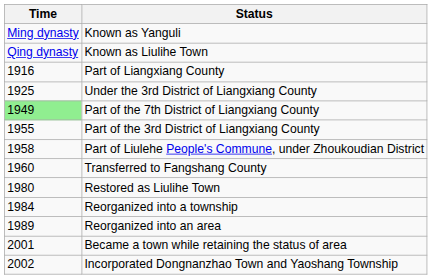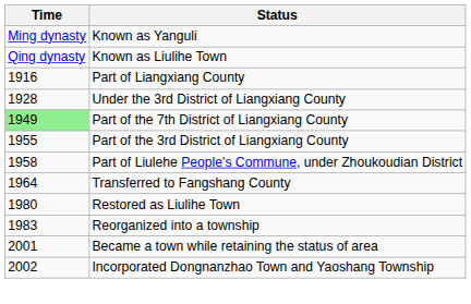 <table class="wikitable">
 <tr>
 <th>Time</th>
 <th>Status</th>
 </tr>
 <tr>
 <td><a href='#'>Ming dynasty</a></td>
 <td>Known as Yanguli</td>
 </tr>
 <tr>
 <td><a href='#'>Qing dynasty</a></td>
 <td>Known as Liulihe Town</td>
 </tr>
 <tr>
 <td>1916</td>
 <td>Part of Liangxiang County</td>
 </tr>
 <tr>
-<td>1925</td>
+<td>1928</td>
 <td>Under the 3rd District of Liangxiang County</td>
 </tr>
 <tr>
 <td style="background: lightgreen;">1949</td>
 <td>Part of the 7th District of Liangxiang County</td>
 </tr>
 <tr>
 <td>1955</td>
 <td>Part of the 3rd District of Liangxiang County</td>
 </tr>
 <tr>
 <td>1958</td>
 <td>Part of Liulehe <a href='#'>People's Commune</a>, under Zhoukoudian District</td>
 </tr>
 <tr>
-<td>1960</td>
+<td>1964</td>
 <td>Transferred to Fangshang County</td>
 </tr>
 <tr>
 <td>1980</td>
 <td>Restored as Liulihe Town</td>
 </tr>
 <tr>
-<td>1984</td>
+<td>1983</td>
 <td>Reorganized into a township</td>
-</tr>
-<tr>
-<td>1989</td>
-<td>Reorganized into an area</td>
 </tr>
 <tr>
 <td>2001</td>
 <td>Became a town while retaining the status of area</td>
 </tr>
 <tr>
 <td>2002</td>
 <td>Incorporated Dongnanzhao Town and Yaoshang Township</td>
 </tr>
 </table>
